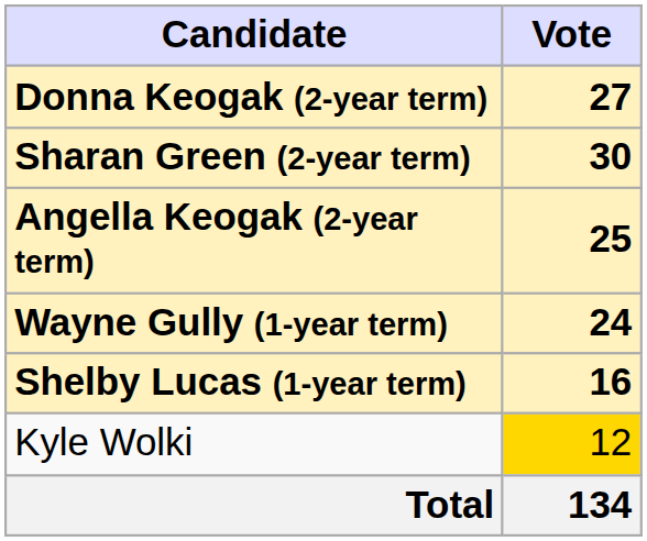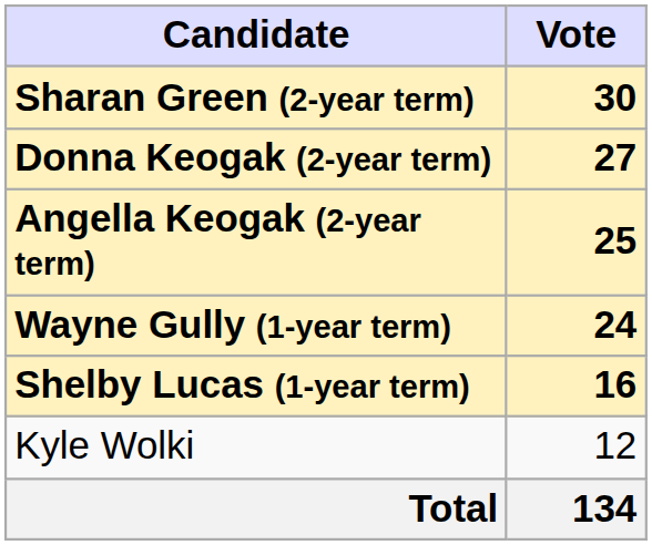 <table class="wikitable">
 <tr>
 <th width="200px" style="background:#ddf;">Candidate</th>
 <th width="50px" style="background:#ddf;">Vote</th>
 </tr>
 <tr>
+<td style="background:#fff2bf;"><strong>Sharan Green <small>(2-year term)</small></strong></td>
+<td style="text-align:right;background:#fff2bf;"><strong>30</strong></td>
+</tr>
+<tr>
 <td style="background:#fff2bf;"><strong>Donna Keogak <small>(2-year term)</small></strong></td>
 <td style="text-align:right;background:#fff2bf;"><strong>27</strong></td>
-</tr>
-<tr>
-<td style="background:#fff2bf;"><strong>Sharan Green <small>(2-year term)</small></strong></td>
-<td style="text-align:right;background:#fff2bf;"><strong>30</strong></td>
 </tr>
 <tr>
 <td style="background:#fff2bf;"><strong>Angella Keogak <small>(2-year term)</small></strong></td>
 <td style="text-align:right;background:#fff2bf;"><strong>25</strong></td>
 </tr>
 <tr>
 <td style="background:#fff2bf;"><strong>Wayne Gully <small>(1-year term)</small></strong></td>
 <td style="text-align:right;background:#fff2bf;"><strong>24</strong></td>
 </tr>
 <tr>
 <td style="background:#fff2bf;"><strong>Shelby Lucas <small>(1-year term)</small></strong></td>
 <td style="text-align:right;background:#fff2bf;"><strong>16</strong></td>
 </tr>
 <tr>
 <td style="text-align:left;">Kyle Wolki</td>
-<td style="background: gold; text-align:right;">12</td>
+<td style="text-align:right;">12</td>
 </tr>
 <tr>
 <td style="text-align:right;background-color:#f2f2f2;"><strong>Total</strong></td>
 <td style="text-align:right;background-color:#f2f2f2;"><strong>134</strong></td>
 </tr>
 </table>
